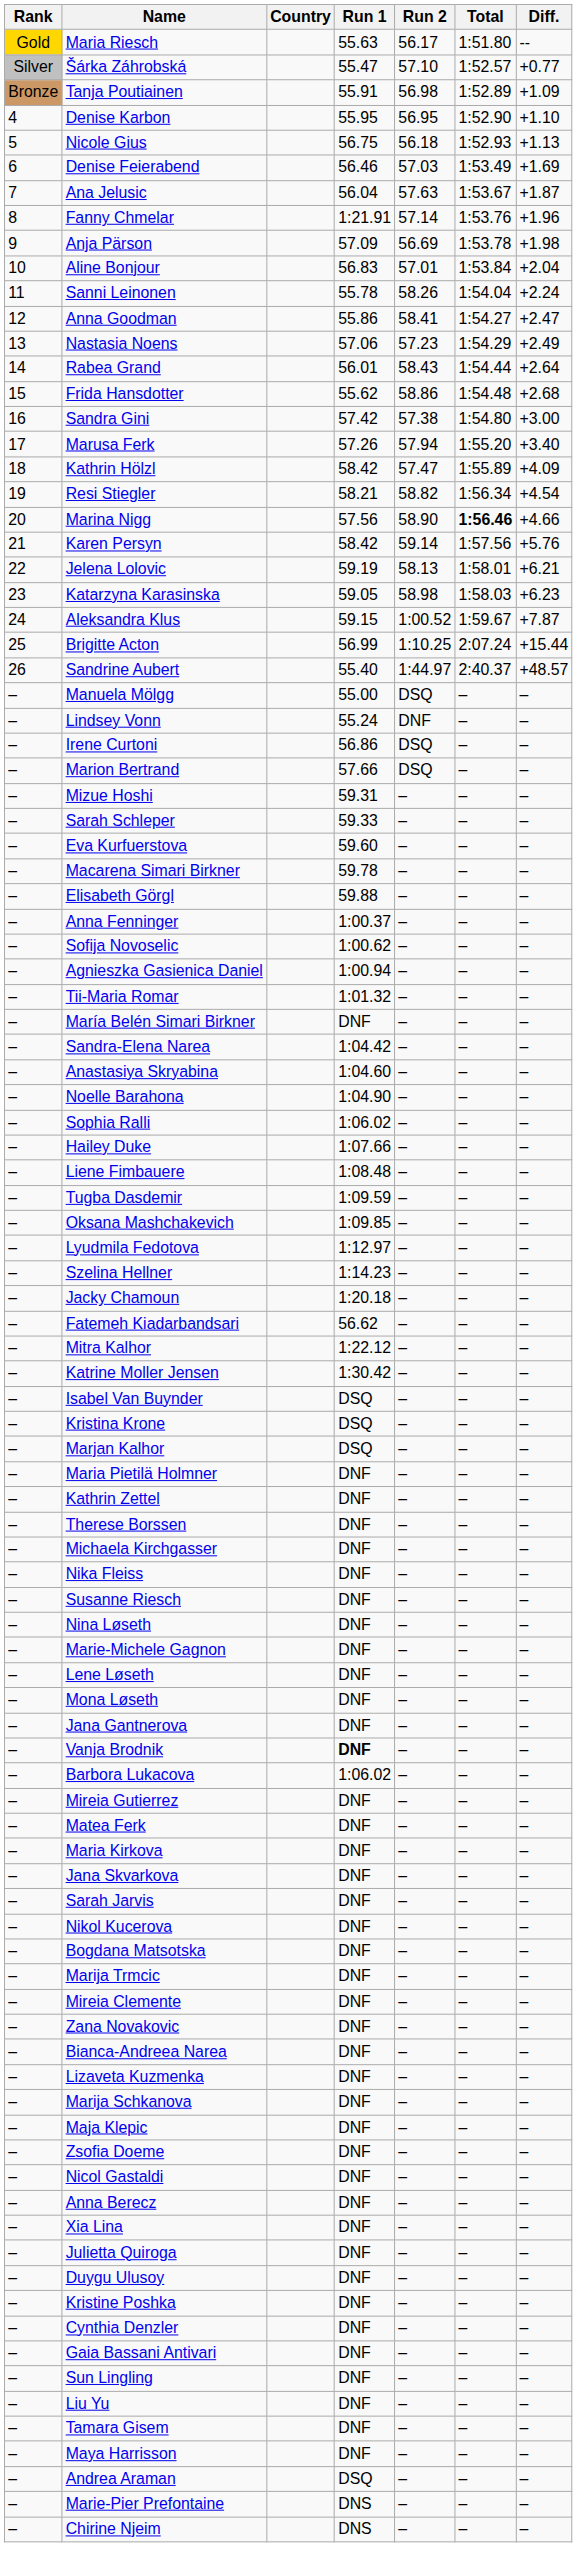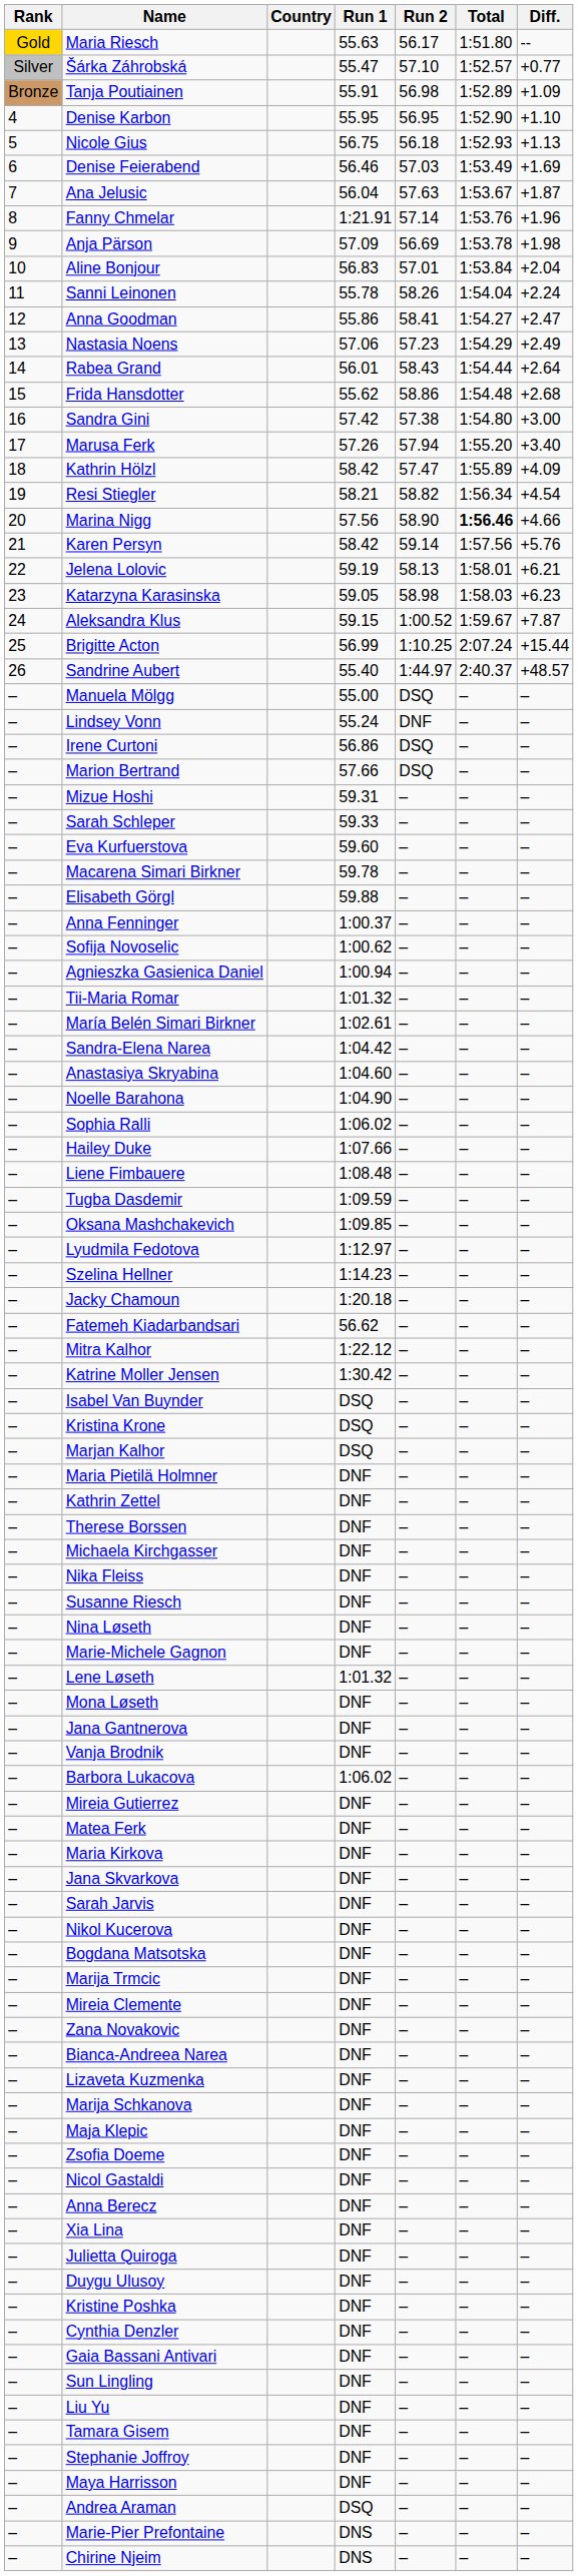 <table class="wikitable">
 <tr>
 <th>Rank</th>
 <th>Name</th>
 <th>Country</th>
 <th>Run 1</th>
 <th>Run 2</th>
 <th>Total</th>
 <th>Diff.</th>
 </tr>
 <tr>
 <td style="text-align:center;background-color:gold;">Gold</td>
 <td><a href='#'>Maria Riesch</a></td>
 <td></td>
 <td>55.63</td>
 <td>56.17</td>
 <td>1:51.80</td>
 <td>--</td>
 </tr>
 <tr>
 <td style="text-align:center;background-color:silver;">Silver</td>
 <td><a href='#'>Šárka Záhrobská</a></td>
 <td></td>
 <td>55.47</td>
 <td>57.10</td>
 <td>1:52.57</td>
 <td>+0.77</td>
 </tr>
 <tr>
 <td style="text-align:center;background-color:#CC9966;">Bronze</td>
 <td><a href='#'>Tanja Poutiainen</a></td>
 <td></td>
 <td>55.91</td>
 <td>56.98</td>
 <td>1:52.89</td>
 <td>+1.09</td>
 </tr>
 <tr>
 <td>4</td>
 <td><a href='#'>Denise Karbon</a></td>
 <td></td>
 <td>55.95</td>
 <td>56.95</td>
 <td>1:52.90</td>
 <td>+1.10</td>
 </tr>
 <tr>
 <td>5</td>
 <td><a href='#'>Nicole Gius</a></td>
 <td></td>
 <td>56.75</td>
 <td>56.18</td>
 <td>1:52.93</td>
 <td>+1.13</td>
 </tr>
 <tr>
 <td>6</td>
 <td><a href='#'>Denise Feierabend</a></td>
 <td></td>
 <td>56.46</td>
 <td>57.03</td>
 <td>1:53.49</td>
 <td>+1.69</td>
 </tr>
 <tr>
 <td>7</td>
 <td><a href='#'>Ana Jelusic</a></td>
 <td></td>
 <td>56.04</td>
 <td>57.63</td>
 <td>1:53.67</td>
 <td>+1.87</td>
 </tr>
 <tr>
 <td>8</td>
 <td><a href='#'>Fanny Chmelar</a></td>
 <td></td>
 <td>1:21.91</td>
 <td>57.14</td>
 <td>1:53.76</td>
 <td>+1.96</td>
 </tr>
 <tr>
 <td>9</td>
 <td><a href='#'>Anja Pärson</a></td>
 <td></td>
 <td>57.09</td>
 <td>56.69</td>
 <td>1:53.78</td>
 <td>+1.98</td>
 </tr>
 <tr>
 <td>10</td>
 <td><a href='#'>Aline Bonjour</a></td>
 <td></td>
 <td>56.83</td>
 <td>57.01</td>
 <td>1:53.84</td>
 <td>+2.04</td>
 </tr>
 <tr>
 <td>11</td>
 <td><a href='#'>Sanni Leinonen</a></td>
 <td></td>
 <td>55.78</td>
 <td>58.26</td>
 <td>1:54.04</td>
 <td>+2.24</td>
 </tr>
 <tr>
 <td>12</td>
 <td><a href='#'>Anna Goodman</a></td>
 <td></td>
 <td>55.86</td>
 <td>58.41</td>
 <td>1:54.27</td>
 <td>+2.47</td>
 </tr>
 <tr>
 <td>13</td>
 <td><a href='#'>Nastasia Noens</a></td>
 <td></td>
 <td>57.06</td>
 <td>57.23</td>
 <td>1:54.29</td>
 <td>+2.49</td>
 </tr>
 <tr>
 <td>14</td>
 <td><a href='#'>Rabea Grand</a></td>
 <td></td>
 <td>56.01</td>
 <td>58.43</td>
 <td>1:54.44</td>
 <td>+2.64</td>
 </tr>
 <tr>
 <td>15</td>
 <td><a href='#'>Frida Hansdotter</a></td>
 <td></td>
 <td>55.62</td>
 <td>58.86</td>
 <td>1:54.48</td>
 <td>+2.68</td>
 </tr>
 <tr>
 <td>16</td>
 <td><a href='#'>Sandra Gini</a></td>
 <td></td>
 <td>57.42</td>
 <td>57.38</td>
 <td>1:54.80</td>
 <td>+3.00</td>
 </tr>
 <tr>
 <td>17</td>
 <td><a href='#'>Marusa Ferk</a></td>
 <td></td>
 <td>57.26</td>
 <td>57.94</td>
 <td>1:55.20</td>
 <td>+3.40</td>
 </tr>
 <tr>
 <td>18</td>
 <td><a href='#'>Kathrin Hölzl</a></td>
 <td></td>
 <td>58.42</td>
 <td>57.47</td>
 <td>1:55.89</td>
 <td>+4.09</td>
 </tr>
 <tr>
 <td>19</td>
 <td><a href='#'>Resi Stiegler</a></td>
 <td></td>
 <td>58.21</td>
 <td>58.82</td>
 <td>1:56.34</td>
 <td>+4.54</td>
 </tr>
 <tr>
 <td>20</td>
 <td><a href='#'>Marina Nigg</a></td>
 <td></td>
 <td>57.56</td>
 <td>58.90</td>
 <td><strong>1:56.46</strong></td>
 <td>+4.66</td>
 </tr>
 <tr>
 <td>21</td>
 <td><a href='#'>Karen Persyn</a></td>
 <td></td>
 <td>58.42</td>
 <td>59.14</td>
 <td>1:57.56</td>
 <td>+5.76</td>
 </tr>
 <tr>
 <td>22</td>
 <td><a href='#'>Jelena Lolovic</a></td>
 <td></td>
 <td>59.19</td>
 <td>58.13</td>
 <td>1:58.01</td>
 <td>+6.21</td>
 </tr>
 <tr>
 <td>23</td>
 <td><a href='#'>Katarzyna Karasinska</a></td>
 <td></td>
 <td>59.05</td>
 <td>58.98</td>
 <td>1:58.03</td>
 <td>+6.23</td>
 </tr>
 <tr>
 <td>24</td>
 <td><a href='#'>Aleksandra Klus</a></td>
 <td></td>
 <td>59.15</td>
 <td>1:00.52</td>
 <td>1:59.67</td>
 <td>+7.87</td>
 </tr>
 <tr>
 <td>25</td>
 <td><a href='#'>Brigitte Acton</a></td>
 <td></td>
 <td>56.99</td>
 <td>1:10.25</td>
 <td>2:07.24</td>
 <td>+15.44</td>
 </tr>
 <tr>
 <td>26</td>
 <td><a href='#'>Sandrine Aubert</a></td>
 <td></td>
 <td>55.40</td>
 <td>1:44.97</td>
 <td>2:40.37</td>
 <td>+48.57</td>
 </tr>
 <tr>
 <td>–</td>
 <td><a href='#'>Manuela Mölgg</a></td>
 <td></td>
 <td>55.00</td>
 <td>DSQ</td>
 <td>–</td>
 <td>–</td>
 </tr>
 <tr>
 <td>–</td>
 <td><a href='#'>Lindsey Vonn</a></td>
 <td></td>
 <td>55.24</td>
 <td>DNF</td>
 <td>–</td>
 <td>–</td>
 </tr>
 <tr>
 <td>–</td>
 <td><a href='#'>Irene Curtoni</a></td>
 <td></td>
 <td>56.86</td>
 <td>DSQ</td>
 <td>–</td>
 <td>–</td>
 </tr>
 <tr>
 <td>–</td>
 <td><a href='#'>Marion Bertrand</a></td>
 <td></td>
 <td>57.66</td>
 <td>DSQ</td>
 <td>–</td>
 <td>–</td>
 </tr>
 <tr>
 <td>–</td>
 <td><a href='#'>Mizue Hoshi</a></td>
 <td></td>
 <td>59.31</td>
 <td>–</td>
 <td>–</td>
 <td>–</td>
 </tr>
 <tr>
 <td>–</td>
 <td><a href='#'>Sarah Schleper</a></td>
 <td></td>
 <td>59.33</td>
 <td>–</td>
 <td>–</td>
 <td>–</td>
 </tr>
 <tr>
 <td>–</td>
 <td><a href='#'>Eva Kurfuerstova</a></td>
 <td></td>
 <td>59.60</td>
 <td>–</td>
 <td>–</td>
 <td>–</td>
 </tr>
 <tr>
 <td>–</td>
 <td><a href='#'>Macarena Simari Birkner</a></td>
 <td></td>
 <td>59.78</td>
 <td>–</td>
 <td>–</td>
 <td>–</td>
 </tr>
 <tr>
 <td>–</td>
 <td><a href='#'>Elisabeth Görgl</a></td>
 <td></td>
 <td>59.88</td>
 <td>–</td>
 <td>–</td>
 <td>–</td>
 </tr>
 <tr>
 <td>–</td>
 <td><a href='#'>Anna Fenninger</a></td>
 <td></td>
 <td>1:00.37</td>
 <td>–</td>
 <td>–</td>
 <td>–</td>
 </tr>
 <tr>
 <td>–</td>
 <td><a href='#'>Sofija Novoselic</a></td>
 <td></td>
 <td>1:00.62</td>
 <td>–</td>
 <td>–</td>
 <td>–</td>
 </tr>
 <tr>
 <td>–</td>
 <td><a href='#'>Agnieszka Gasienica Daniel</a></td>
 <td></td>
 <td>1:00.94</td>
 <td>–</td>
 <td>–</td>
 <td>–</td>
 </tr>
 <tr>
 <td>–</td>
 <td><a href='#'>Tii-Maria Romar</a></td>
 <td></td>
 <td>1:01.32</td>
 <td>–</td>
 <td>–</td>
 <td>–</td>
 </tr>
 <tr>
 <td>–</td>
 <td><a href='#'>María Belén Simari Birkner</a></td>
 <td></td>
-<td>DNF</td>
+<td>1:02.61</td>
 <td>–</td>
 <td>–</td>
 <td>–</td>
 </tr>
 <tr>
 <td>–</td>
 <td><a href='#'>Sandra-Elena Narea</a></td>
 <td></td>
 <td>1:04.42</td>
 <td>–</td>
 <td>–</td>
 <td>–</td>
 </tr>
 <tr>
 <td>–</td>
 <td><a href='#'>Anastasiya Skryabina</a></td>
 <td></td>
 <td>1:04.60</td>
 <td>–</td>
 <td>–</td>
 <td>–</td>
 </tr>
 <tr>
 <td>–</td>
 <td><a href='#'>Noelle Barahona</a></td>
 <td></td>
 <td>1:04.90</td>
 <td>–</td>
 <td>–</td>
 <td>–</td>
 </tr>
 <tr>
 <td>–</td>
 <td><a href='#'>Sophia Ralli</a></td>
 <td></td>
 <td>1:06.02</td>
 <td>–</td>
 <td>–</td>
 <td>–</td>
 </tr>
 <tr>
 <td>–</td>
 <td><a href='#'>Hailey Duke</a></td>
 <td></td>
 <td>1:07.66</td>
 <td>–</td>
 <td>–</td>
 <td>–</td>
 </tr>
 <tr>
 <td>–</td>
 <td><a href='#'>Liene Fimbauere</a></td>
 <td></td>
 <td>1:08.48</td>
 <td>–</td>
 <td>–</td>
 <td>–</td>
 </tr>
 <tr>
 <td>–</td>
 <td><a href='#'>Tugba Dasdemir</a></td>
 <td></td>
 <td>1:09.59</td>
 <td>–</td>
 <td>–</td>
 <td>–</td>
 </tr>
 <tr>
 <td>–</td>
 <td><a href='#'>Oksana Mashchakevich</a></td>
 <td></td>
 <td>1:09.85</td>
 <td>–</td>
 <td>–</td>
 <td>–</td>
 </tr>
 <tr>
 <td>–</td>
 <td><a href='#'>Lyudmila Fedotova</a></td>
 <td></td>
 <td>1:12.97</td>
 <td>–</td>
 <td>–</td>
 <td>–</td>
 </tr>
 <tr>
 <td>–</td>
 <td><a href='#'>Szelina Hellner</a></td>
 <td></td>
 <td>1:14.23</td>
 <td>–</td>
 <td>–</td>
 <td>–</td>
 </tr>
 <tr>
 <td>–</td>
 <td><a href='#'>Jacky Chamoun</a></td>
 <td></td>
 <td>1:20.18</td>
 <td>–</td>
 <td>–</td>
 <td>–</td>
 </tr>
 <tr>
 <td>–</td>
 <td><a href='#'>Fatemeh Kiadarbandsari</a></td>
 <td></td>
 <td>56.62</td>
 <td>–</td>
 <td>–</td>
 <td>–</td>
 </tr>
 <tr>
 <td>–</td>
 <td><a href='#'>Mitra Kalhor</a></td>
 <td></td>
 <td>1:22.12</td>
 <td>–</td>
 <td>–</td>
 <td>–</td>
 </tr>
 <tr>
 <td>–</td>
 <td><a href='#'>Katrine Moller Jensen</a></td>
 <td></td>
 <td>1:30.42</td>
 <td>–</td>
 <td>–</td>
 <td>–</td>
 </tr>
 <tr>
 <td>–</td>
 <td><a href='#'>Isabel Van Buynder</a></td>
 <td></td>
 <td>DSQ</td>
 <td>–</td>
 <td>–</td>
 <td>–</td>
 </tr>
 <tr>
 <td>–</td>
 <td><a href='#'>Kristina Krone</a></td>
 <td></td>
 <td>DSQ</td>
 <td>–</td>
 <td>–</td>
 <td>–</td>
 </tr>
 <tr>
 <td>–</td>
 <td><a href='#'>Marjan Kalhor</a></td>
 <td></td>
 <td>DSQ</td>
 <td>–</td>
 <td>–</td>
 <td>–</td>
 </tr>
 <tr>
 <td>–</td>
 <td><a href='#'>Maria Pietilä Holmner</a></td>
 <td></td>
 <td>DNF</td>
 <td>–</td>
 <td>–</td>
 <td>–</td>
 </tr>
 <tr>
 <td>–</td>
 <td><a href='#'>Kathrin Zettel</a></td>
 <td></td>
 <td>DNF</td>
 <td>–</td>
 <td>–</td>
 <td>–</td>
 </tr>
 <tr>
 <td>–</td>
 <td><a href='#'>Therese Borssen</a></td>
 <td></td>
 <td>DNF</td>
 <td>–</td>
 <td>–</td>
 <td>–</td>
 </tr>
 <tr>
 <td>–</td>
 <td><a href='#'>Michaela Kirchgasser</a></td>
 <td></td>
 <td>DNF</td>
 <td>–</td>
 <td>–</td>
 <td>–</td>
 </tr>
 <tr>
 <td>–</td>
 <td><a href='#'>Nika Fleiss</a></td>
 <td></td>
 <td>DNF</td>
 <td>–</td>
 <td>–</td>
 <td>–</td>
 </tr>
 <tr>
 <td>–</td>
 <td><a href='#'>Susanne Riesch</a></td>
 <td></td>
 <td>DNF</td>
 <td>–</td>
 <td>–</td>
 <td>–</td>
 </tr>
 <tr>
 <td>–</td>
 <td><a href='#'>Nina Løseth</a></td>
 <td></td>
 <td>DNF</td>
 <td>–</td>
 <td>–</td>
 <td>–</td>
 </tr>
 <tr>
 <td>–</td>
 <td><a href='#'>Marie-Michele Gagnon</a></td>
 <td></td>
 <td>DNF</td>
 <td>–</td>
 <td>–</td>
 <td>–</td>
 </tr>
 <tr>
 <td>–</td>
 <td><a href='#'>Lene Løseth</a></td>
 <td></td>
-<td>DNF</td>
+<td>1:01.32</td>
 <td>–</td>
 <td>–</td>
 <td>–</td>
 </tr>
 <tr>
 <td>–</td>
 <td><a href='#'>Mona Løseth</a></td>
 <td></td>
 <td>DNF</td>
 <td>–</td>
 <td>–</td>
 <td>–</td>
 </tr>
 <tr>
 <td>–</td>
 <td><a href='#'>Jana Gantnerova</a></td>
 <td></td>
 <td>DNF</td>
 <td>–</td>
 <td>–</td>
 <td>–</td>
 </tr>
 <tr>
 <td>–</td>
 <td><a href='#'>Vanja Brodnik</a></td>
 <td></td>
-<td><strong>DNF</strong></td>
+<td>DNF</td>
 <td>–</td>
 <td>–</td>
 <td>–</td>
 </tr>
 <tr>
 <td>–</td>
 <td><a href='#'>Barbora Lukacova</a></td>
 <td></td>
 <td>1:06.02</td>
 <td>–</td>
 <td>–</td>
 <td>–</td>
 </tr>
 <tr>
 <td>–</td>
 <td><a href='#'>Mireia Gutierrez</a></td>
 <td></td>
 <td>DNF</td>
 <td>–</td>
 <td>–</td>
 <td>–</td>
 </tr>
 <tr>
 <td>–</td>
 <td><a href='#'>Matea Ferk</a></td>
 <td></td>
 <td>DNF</td>
 <td>–</td>
 <td>–</td>
 <td>–</td>
 </tr>
 <tr>
 <td>–</td>
 <td><a href='#'>Maria Kirkova</a></td>
 <td></td>
 <td>DNF</td>
 <td>–</td>
 <td>–</td>
 <td>–</td>
 </tr>
 <tr>
 <td>–</td>
 <td><a href='#'>Jana Skvarkova</a></td>
 <td></td>
 <td>DNF</td>
 <td>–</td>
 <td>–</td>
 <td>–</td>
 </tr>
 <tr>
 <td>–</td>
 <td><a href='#'>Sarah Jarvis</a></td>
 <td></td>
 <td>DNF</td>
 <td>–</td>
 <td>–</td>
 <td>–</td>
 </tr>
 <tr>
 <td>–</td>
 <td><a href='#'>Nikol Kucerova</a></td>
 <td></td>
 <td>DNF</td>
 <td>–</td>
 <td>–</td>
 <td>–</td>
 </tr>
 <tr>
 <td>–</td>
 <td><a href='#'>Bogdana Matsotska</a></td>
 <td></td>
 <td>DNF</td>
 <td>–</td>
 <td>–</td>
 <td>–</td>
 </tr>
 <tr>
 <td>–</td>
 <td><a href='#'>Marija Trmcic</a></td>
 <td></td>
 <td>DNF</td>
 <td>–</td>
 <td>–</td>
 <td>–</td>
 </tr>
 <tr>
 <td>–</td>
 <td><a href='#'>Mireia Clemente</a></td>
 <td></td>
 <td>DNF</td>
 <td>–</td>
 <td>–</td>
 <td>–</td>
 </tr>
 <tr>
 <td>–</td>
 <td><a href='#'>Zana Novakovic</a></td>
 <td></td>
 <td>DNF</td>
 <td>–</td>
 <td>–</td>
 <td>–</td>
 </tr>
 <tr>
 <td>–</td>
 <td><a href='#'>Bianca-Andreea Narea</a></td>
 <td></td>
 <td>DNF</td>
 <td>–</td>
 <td>–</td>
 <td>–</td>
 </tr>
 <tr>
 <td>–</td>
 <td><a href='#'>Lizaveta Kuzmenka</a></td>
 <td></td>
 <td>DNF</td>
 <td>–</td>
 <td>–</td>
 <td>–</td>
 </tr>
 <tr>
 <td>–</td>
 <td><a href='#'>Marija Schkanova</a></td>
 <td></td>
 <td>DNF</td>
 <td>–</td>
 <td>–</td>
 <td>–</td>
 </tr>
 <tr>
 <td>–</td>
 <td><a href='#'>Maja Klepic</a></td>
 <td></td>
 <td>DNF</td>
 <td>–</td>
 <td>–</td>
 <td>–</td>
 </tr>
 <tr>
 <td>–</td>
 <td><a href='#'>Zsofia Doeme</a></td>
 <td></td>
 <td>DNF</td>
 <td>–</td>
 <td>–</td>
 <td>–</td>
 </tr>
 <tr>
 <td>–</td>
 <td><a href='#'>Nicol Gastaldi</a></td>
 <td></td>
 <td>DNF</td>
 <td>–</td>
 <td>–</td>
 <td>–</td>
 </tr>
 <tr>
 <td>–</td>
 <td><a href='#'>Anna Berecz</a></td>
 <td></td>
 <td>DNF</td>
 <td>–</td>
 <td>–</td>
 <td>–</td>
 </tr>
 <tr>
 <td>–</td>
 <td><a href='#'>Xia Lina</a></td>
 <td></td>
 <td>DNF</td>
 <td>–</td>
 <td>–</td>
 <td>–</td>
 </tr>
 <tr>
 <td>–</td>
 <td><a href='#'>Julietta Quiroga</a></td>
 <td></td>
 <td>DNF</td>
 <td>–</td>
 <td>–</td>
 <td>–</td>
 </tr>
 <tr>
 <td>–</td>
 <td><a href='#'>Duygu Ulusoy</a></td>
 <td></td>
 <td>DNF</td>
 <td>–</td>
 <td>–</td>
 <td>–</td>
 </tr>
 <tr>
 <td>–</td>
 <td><a href='#'>Kristine Poshka</a></td>
 <td></td>
 <td>DNF</td>
 <td>–</td>
 <td>–</td>
 <td>–</td>
 </tr>
 <tr>
 <td>–</td>
 <td><a href='#'>Cynthia Denzler</a></td>
 <td></td>
 <td>DNF</td>
 <td>–</td>
 <td>–</td>
 <td>–</td>
 </tr>
 <tr>
 <td>–</td>
 <td><a href='#'>Gaia Bassani Antivari</a></td>
 <td></td>
 <td>DNF</td>
 <td>–</td>
 <td>–</td>
 <td>–</td>
 </tr>
 <tr>
 <td>–</td>
 <td><a href='#'>Sun Lingling</a></td>
 <td></td>
 <td>DNF</td>
 <td>–</td>
 <td>–</td>
 <td>–</td>
 </tr>
 <tr>
 <td>–</td>
 <td><a href='#'>Liu Yu</a></td>
 <td></td>
 <td>DNF</td>
 <td>–</td>
 <td>–</td>
 <td>–</td>
 </tr>
 <tr>
 <td>–</td>
 <td><a href='#'>Tamara Gisem</a></td>
 <td></td>
 <td>DNF</td>
 <td>–</td>
 <td>–</td>
 <td>–</td>
 </tr>
 <tr>
 <td>–</td>
+<td><a href='#'>Stephanie Joffroy</a></td>
+<td></td>
+<td>DNF</td>
+<td>–</td>
+<td>–</td>
+<td>–</td>
+</tr>
+<tr>
+<td>–</td>
 <td><a href='#'>Maya Harrisson</a></td>
 <td></td>
 <td>DNF</td>
 <td>–</td>
 <td>–</td>
 <td>–</td>
 </tr>
 <tr>
 <td>–</td>
 <td><a href='#'>Andrea Araman</a></td>
 <td></td>
 <td>DSQ</td>
 <td>–</td>
 <td>–</td>
 <td>–</td>
 </tr>
 <tr>
 <td>–</td>
 <td><a href='#'>Marie-Pier Prefontaine</a></td>
 <td></td>
 <td>DNS</td>
 <td>–</td>
 <td>–</td>
 <td>–</td>
 </tr>
 <tr>
 <td>–</td>
 <td><a href='#'>Chirine Njeim</a></td>
 <td></td>
 <td>DNS</td>
 <td>–</td>
 <td>–</td>
 <td>–</td>
 </tr>
 </table>
